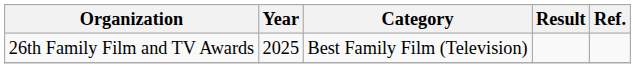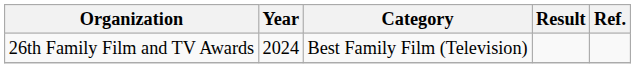 <table class="wikitable">
 <tr>
 <th>Organization</th>
 <th>Year</th>
 <th>Category</th>
 <th>Result</th>
 <th>Ref.</th>
 </tr>
 <tr>
 <td>26th Family Film and TV Awards</td>
-<td>2025</td>
+<td>2024</td>
 <td>Best Family Film (Television)</td>
 <td></td>
 <td></td>
 </tr>
 <tr>
 </tr>
 </table>
